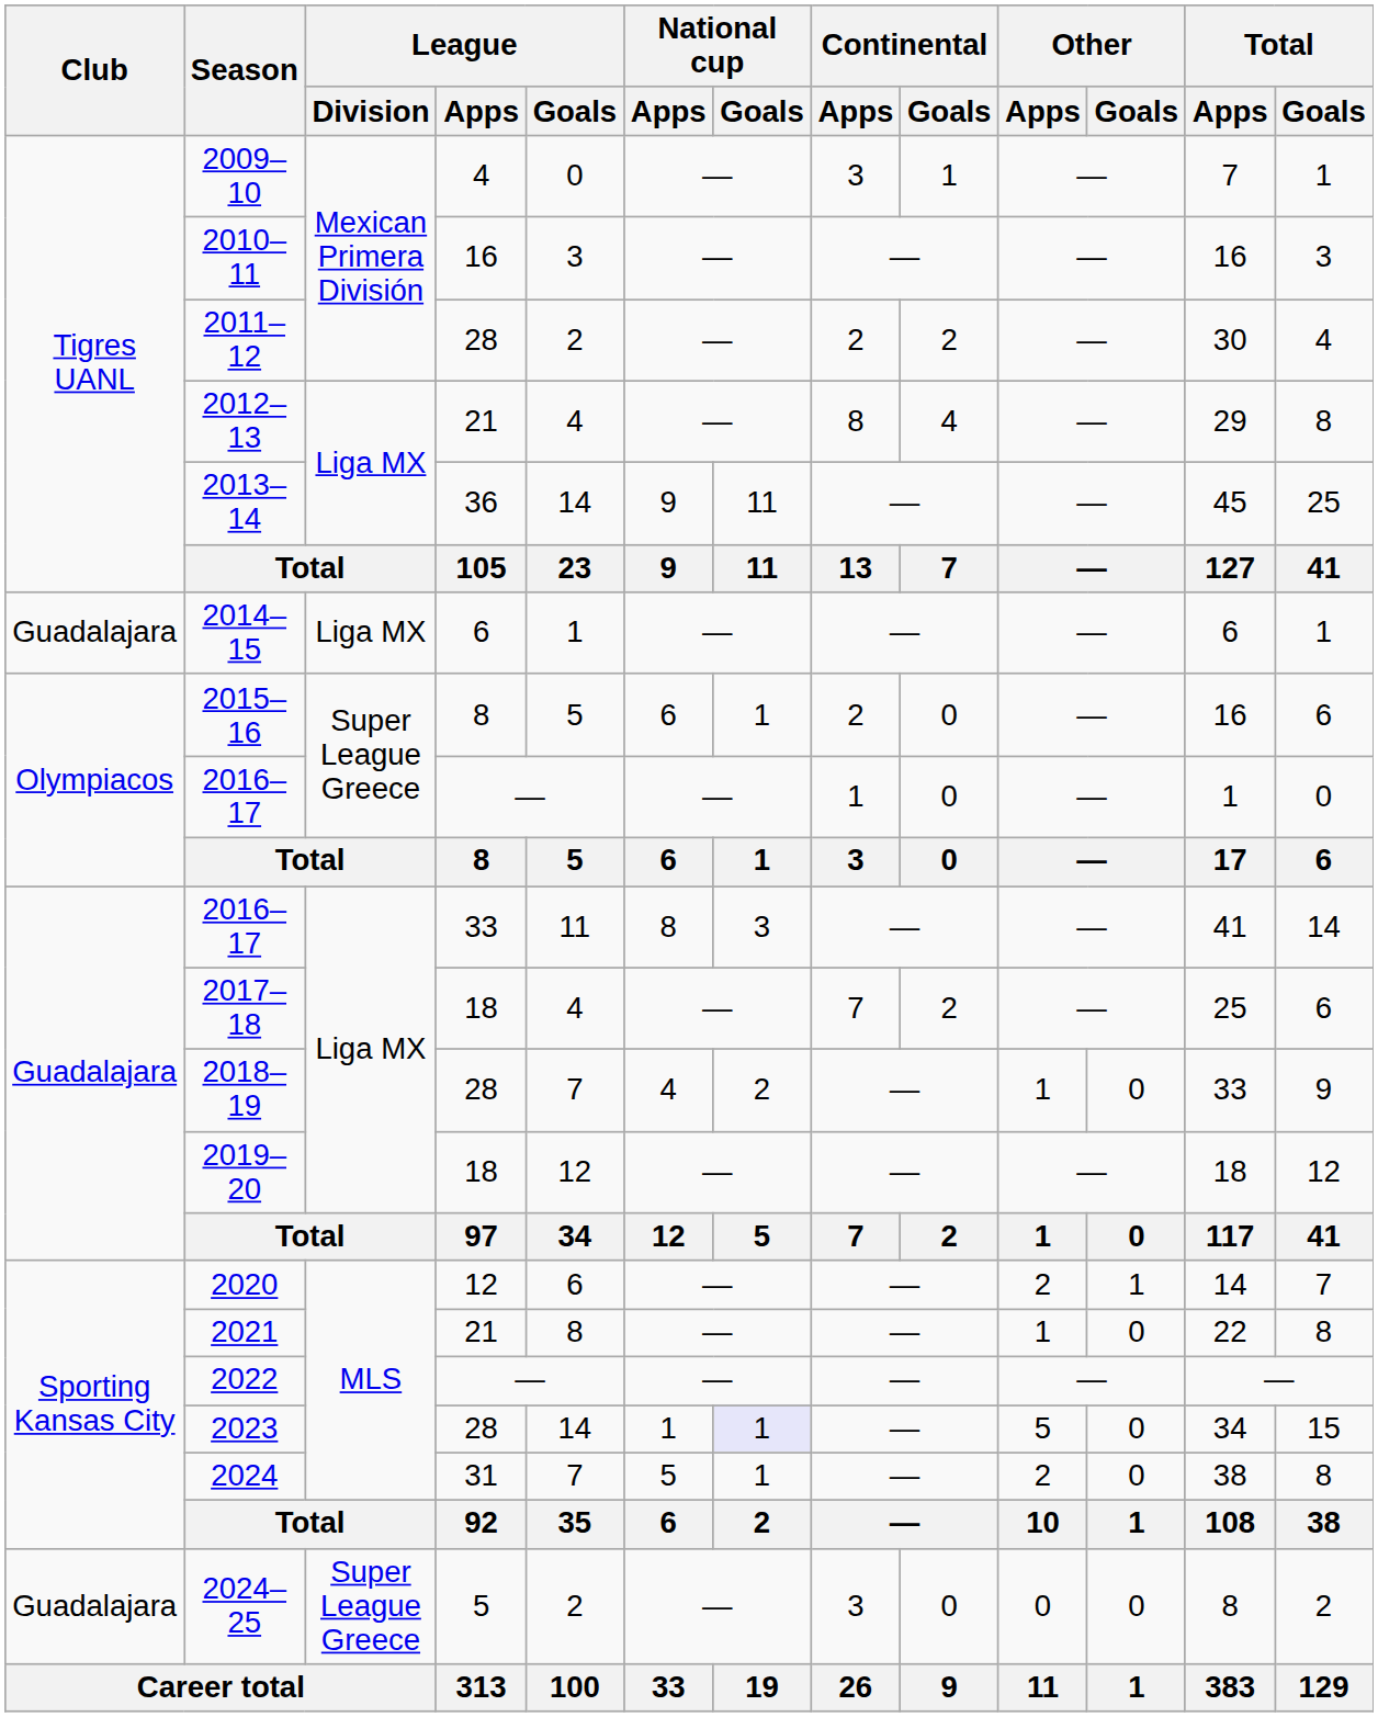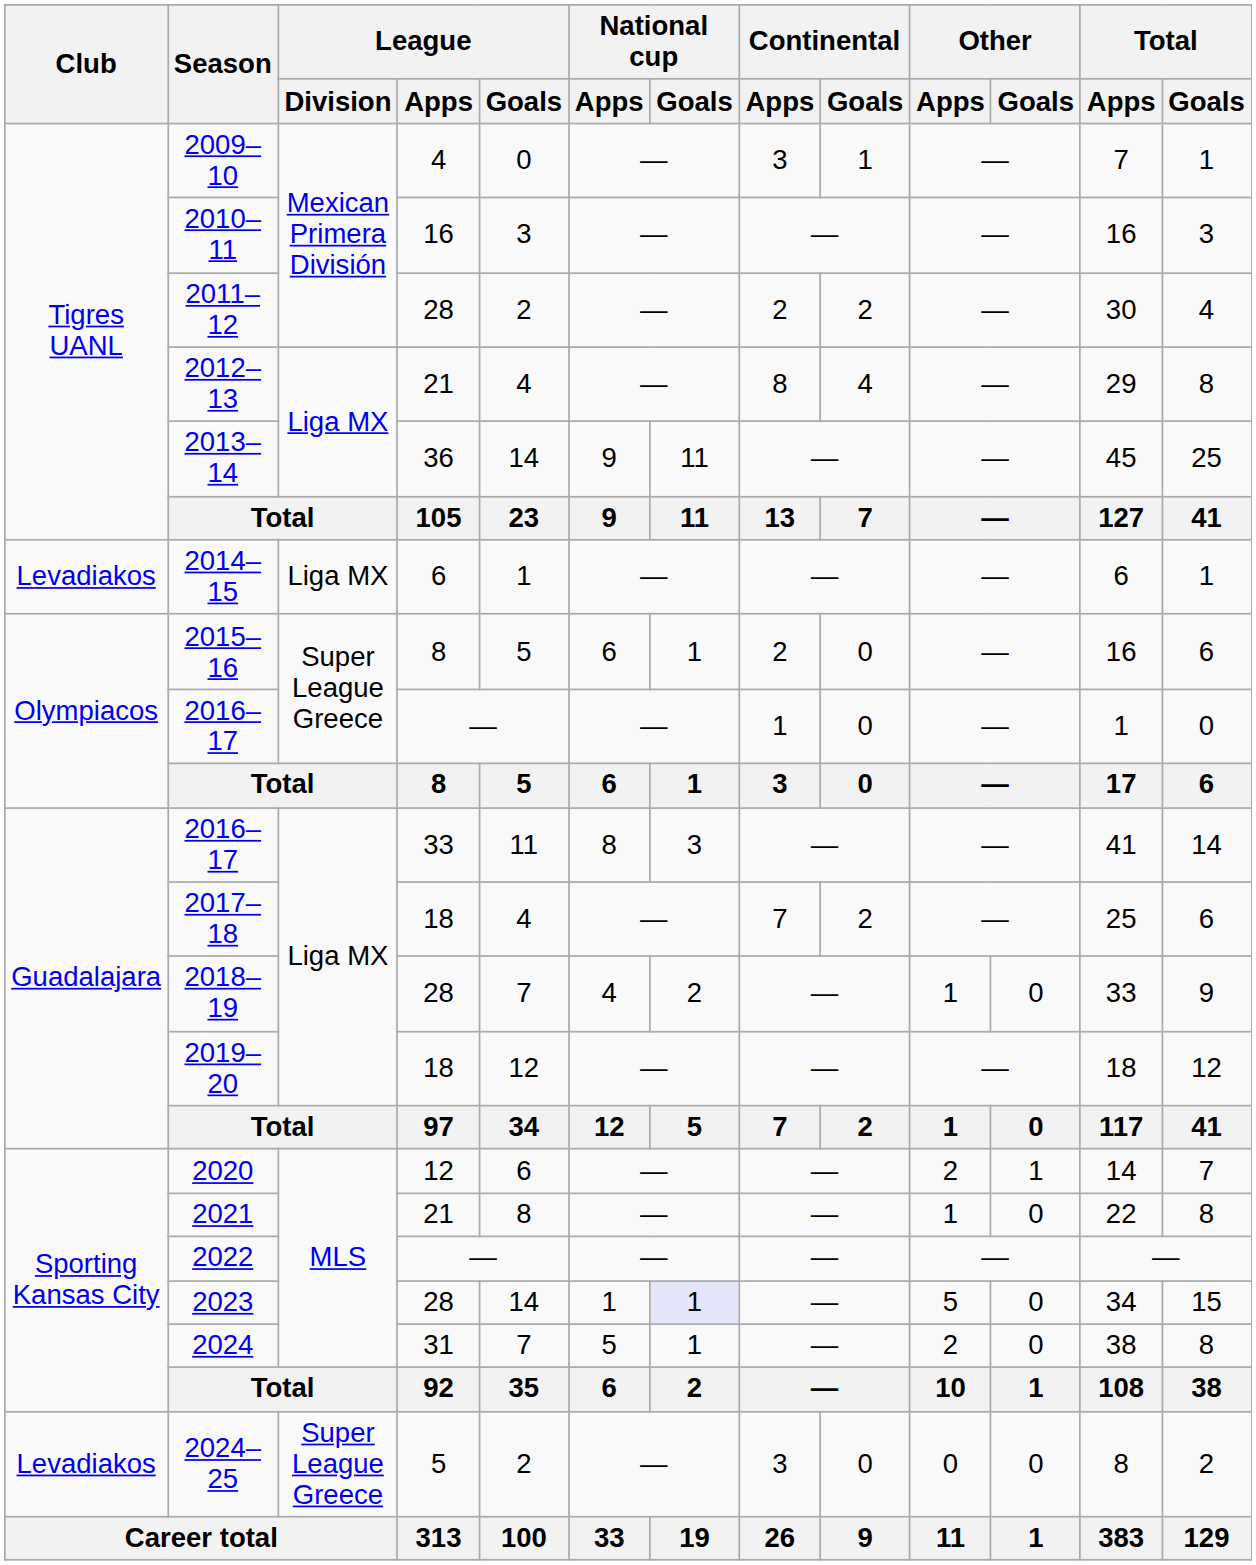 <table class="wikitable" style="text-align:center">
 <tr>
 <th rowspan="2">Club</th>
 <th rowspan="2">Season</th>
 <th colspan="3">League</th>
 <th colspan="2">National cup</th>
 <th colspan="2">Continental</th>
 <th colspan="2">Other</th>
 <th colspan="2">Total</th>
 </tr>
 <tr>
 <th>Division</th>
 <th>Apps</th>
 <th>Goals</th>
 <th>Apps</th>
 <th>Goals</th>
 <th>Apps</th>
 <th>Goals</th>
 <th>Apps</th>
 <th>Goals</th>
 <th>Apps</th>
 <th>Goals</th>
 </tr>
 <tr>
 <td rowspan="6"><a href='#'>Tigres UANL</a></td>
 <td><a href='#'>2009–10</a></td>
 <td rowspan="3"><a href='#'>Mexican Primera División</a></td>
 <td>4</td>
 <td>0</td>
 <td colspan="2">—</td>
 <td>3</td>
 <td>1</td>
 <td colspan="2">—</td>
 <td>7</td>
 <td>1</td>
 </tr>
 <tr>
 <td><a href='#'>2010–11</a></td>
 <td>16</td>
 <td>3</td>
 <td colspan="2">—</td>
 <td colspan="2">—</td>
 <td colspan="2">—</td>
 <td>16</td>
 <td>3</td>
 </tr>
 <tr>
 <td><a href='#'>2011–12</a></td>
 <td>28</td>
 <td>2</td>
 <td colspan="2">—</td>
 <td>2</td>
 <td>2</td>
 <td colspan="2">—</td>
 <td>30</td>
 <td>4</td>
 </tr>
 <tr>
 <td><a href='#'>2012–13</a></td>
 <td rowspan="2"><a href='#'>Liga MX</a></td>
 <td>21</td>
 <td>4</td>
 <td colspan="2">—</td>
 <td>8</td>
 <td>4</td>
 <td colspan="2">—</td>
 <td>29</td>
 <td>8</td>
 </tr>
 <tr>
 <td><a href='#'>2013–14</a></td>
 <td>36</td>
 <td>14</td>
 <td>9</td>
 <td>11</td>
 <td colspan="2">—</td>
 <td colspan="2">—</td>
 <td>45</td>
 <td>25</td>
 </tr>
 <tr>
 <th colspan="2">Total</th>
 <th>105</th>
 <th>23</th>
 <th>9</th>
 <th>11</th>
 <th>13</th>
 <th>7</th>
 <th colspan="2">—</th>
 <th>127</th>
 <th>41</th>
 </tr>
 <tr>
-<td>Guadalajara</td>
+<td><a href='#'>Levadiakos</a></td>
 <td><a href='#'>2014–15</a></td>
 <td>Liga MX</td>
 <td>6</td>
 <td>1</td>
 <td colspan="2">—</td>
 <td colspan="2">—</td>
 <td colspan="2">—</td>
 <td>6</td>
 <td>1</td>
 </tr>
 <tr>
 <td rowspan="3"><a href='#'>Olympiacos</a></td>
 <td><a href='#'>2015–16</a></td>
 <td rowspan="2">Super League Greece</td>
 <td>8</td>
 <td>5</td>
 <td>6</td>
 <td>1</td>
 <td>2</td>
 <td>0</td>
 <td colspan="2">—</td>
 <td>16</td>
 <td>6</td>
 </tr>
 <tr>
 <td><a href='#'>2016–17</a></td>
 <td colspan="2">—</td>
 <td colspan="2">—</td>
 <td>1</td>
 <td>0</td>
 <td colspan="2">—</td>
 <td>1</td>
 <td>0</td>
 </tr>
 <tr>
 <th colspan="2">Total</th>
 <th>8</th>
 <th>5</th>
 <th>6</th>
 <th>1</th>
 <th>3</th>
 <th>0</th>
 <th colspan="2">—</th>
 <th>17</th>
 <th>6</th>
 </tr>
 <tr>
 <td rowspan="5"><a href='#'>Guadalajara</a></td>
 <td><a href='#'>2016–17</a></td>
 <td rowspan="4">Liga MX</td>
 <td>33</td>
 <td>11</td>
 <td>8</td>
 <td>3</td>
 <td colspan="2">—</td>
 <td colspan="2">—</td>
 <td>41</td>
 <td>14</td>
 </tr>
 <tr>
 <td><a href='#'>2017–18</a></td>
 <td>18</td>
 <td>4</td>
 <td colspan="2">—</td>
 <td>7</td>
 <td>2</td>
 <td colspan="2">—</td>
 <td>25</td>
 <td>6</td>
 </tr>
 <tr>
 <td><a href='#'>2018–19</a></td>
 <td>28</td>
 <td>7</td>
 <td>4</td>
 <td>2</td>
 <td colspan="2">—</td>
 <td>1</td>
 <td>0</td>
 <td>33</td>
 <td>9</td>
 </tr>
 <tr>
 <td><a href='#'>2019–20</a></td>
 <td>18</td>
 <td>12</td>
 <td colspan="2">—</td>
 <td colspan="2">—</td>
 <td colspan="2">—</td>
 <td>18</td>
 <td>12</td>
 </tr>
 <tr>
 <th colspan="2">Total</th>
 <th>97</th>
 <th>34</th>
 <th>12</th>
 <th>5</th>
 <th>7</th>
 <th>2</th>
 <th>1</th>
 <th>0</th>
 <th>117</th>
 <th>41</th>
 </tr>
 <tr>
 <td rowspan="6"><a href='#'>Sporting Kansas City</a></td>
 <td><a href='#'>2020</a></td>
 <td rowspan="5"><a href='#'>MLS</a></td>
 <td>12</td>
 <td>6</td>
 <td colspan="2">—</td>
 <td colspan="2">—</td>
 <td>2</td>
 <td>1</td>
 <td>14</td>
 <td>7</td>
 </tr>
 <tr>
 <td><a href='#'>2021</a></td>
 <td>21</td>
 <td>8</td>
 <td colspan="2">—</td>
 <td colspan="2">—</td>
 <td>1</td>
 <td>0</td>
 <td>22</td>
 <td>8</td>
 </tr>
 <tr>
 <td><a href='#'>2022</a></td>
 <td colspan="2">—</td>
 <td colspan="2">—</td>
 <td colspan="2">—</td>
 <td colspan="2">—</td>
 <td colspan="2">—</td>
 </tr>
 <tr>
 <td><a href='#'>2023</a></td>
 <td>28</td>
 <td>14</td>
 <td>1</td>
 <td style="background: lavender;">1</td>
 <td colspan="2">—</td>
 <td>5</td>
 <td>0</td>
 <td>34</td>
 <td>15</td>
 </tr>
 <tr>
 <td><a href='#'>2024</a></td>
 <td>31</td>
 <td>7</td>
 <td>5</td>
 <td>1</td>
 <td colspan="2">—</td>
 <td>2</td>
 <td>0</td>
 <td>38</td>
 <td>8</td>
 </tr>
 <tr>
 <th colspan="2">Total</th>
 <th>92</th>
 <th>35</th>
 <th>6</th>
 <th>2</th>
 <th colspan="2">—</th>
 <th>10</th>
 <th>1</th>
 <th>108</th>
 <th>38</th>
 </tr>
 <tr>
-<td>Guadalajara</td>
+<td><a href='#'>Levadiakos</a></td>
 <td><a href='#'>2024–25</a></td>
 <td><a href='#'>Super League Greece</a></td>
 <td>5</td>
 <td>2</td>
 <td colspan="2">—</td>
 <td>3</td>
 <td>0</td>
 <td>0</td>
 <td>0</td>
 <td>8</td>
 <td>2</td>
 </tr>
 <tr>
 <th colspan="3">Career total</th>
 <th>313</th>
 <th>100</th>
 <th>33</th>
 <th>19</th>
 <th>26</th>
 <th>9</th>
 <th>11</th>
 <th>1</th>
 <th>383</th>
 <th>129</th>
 </tr>
 </table>
